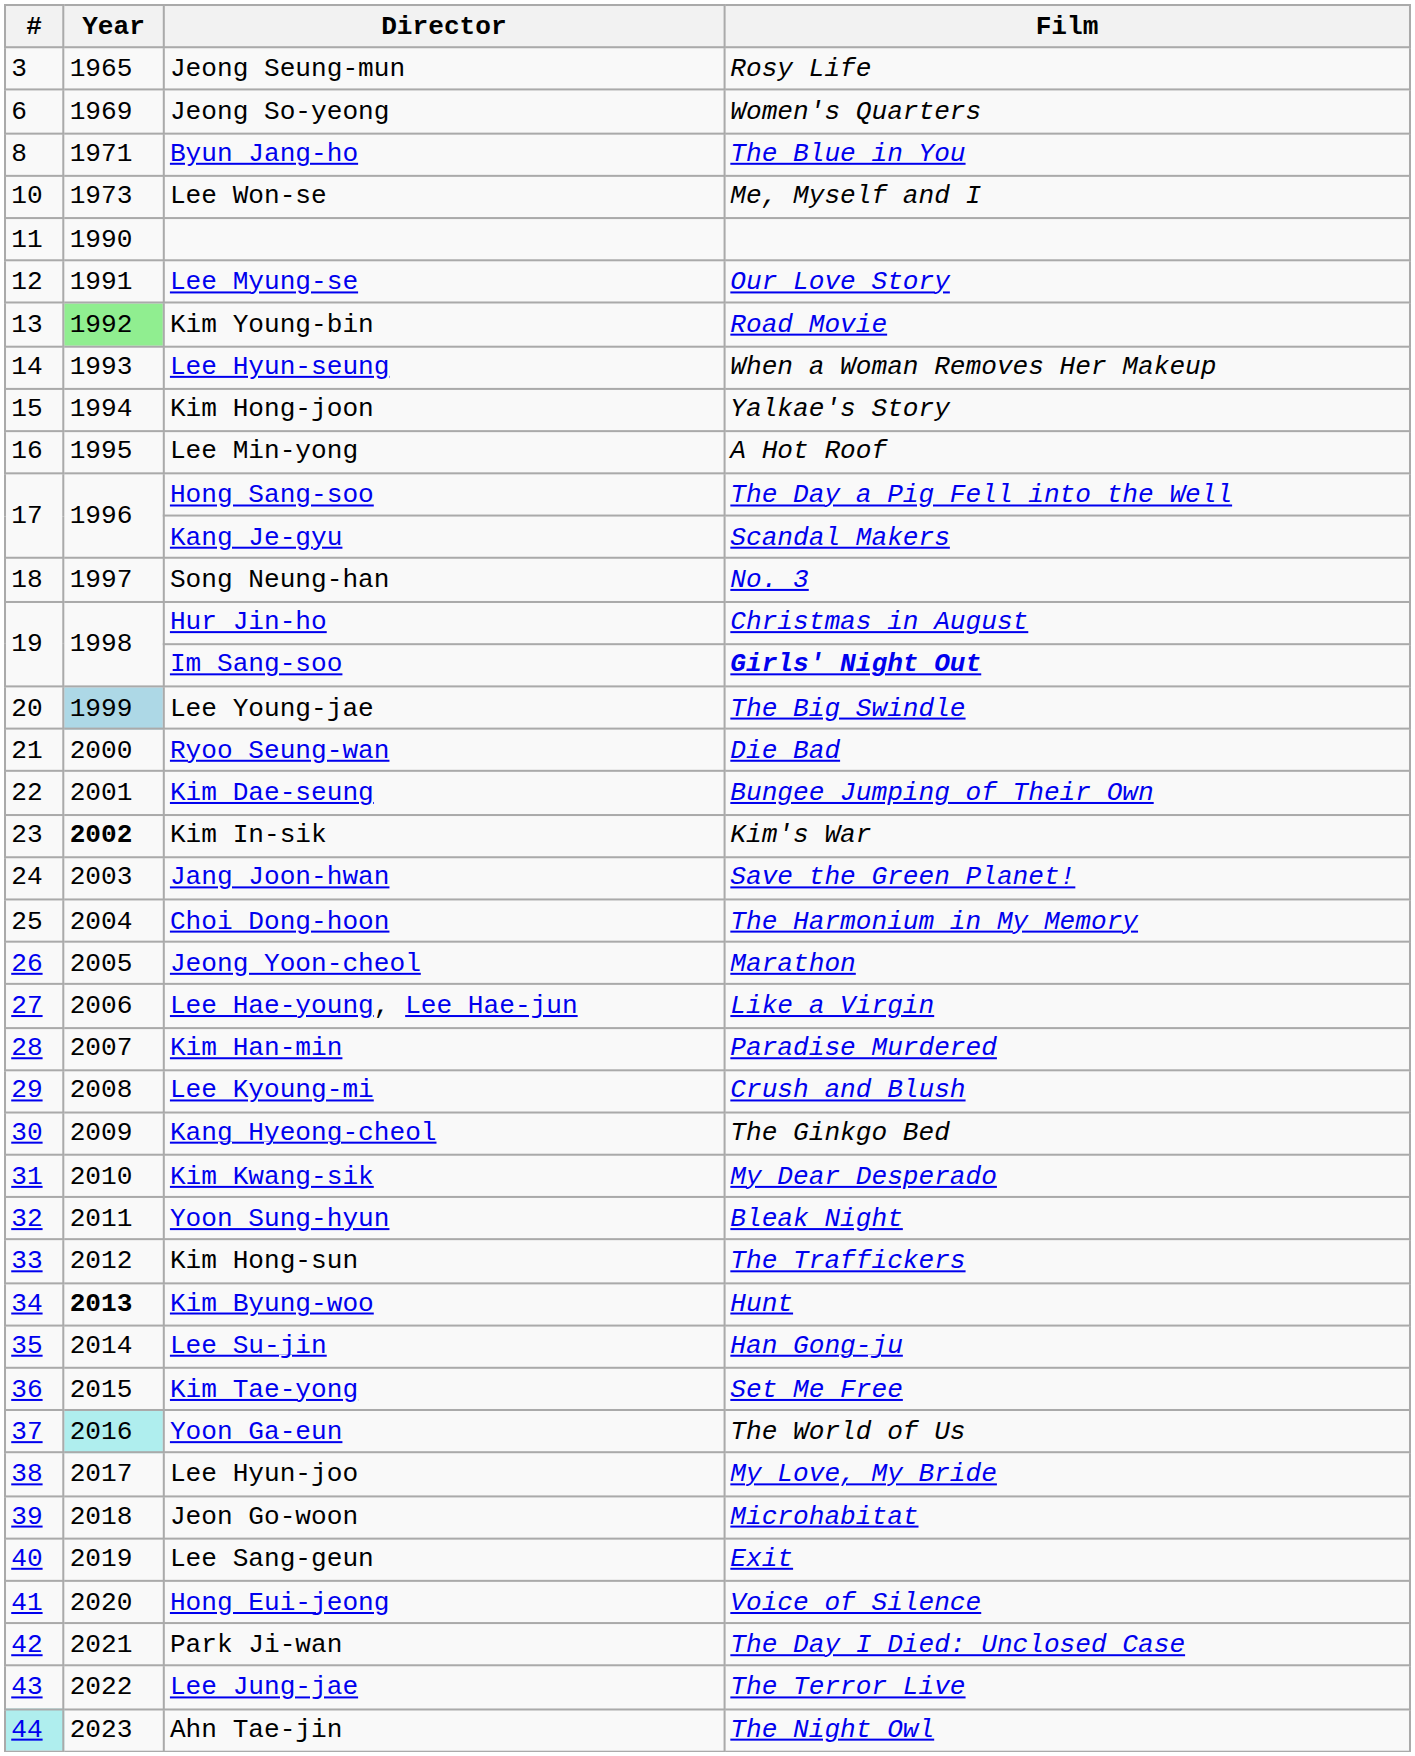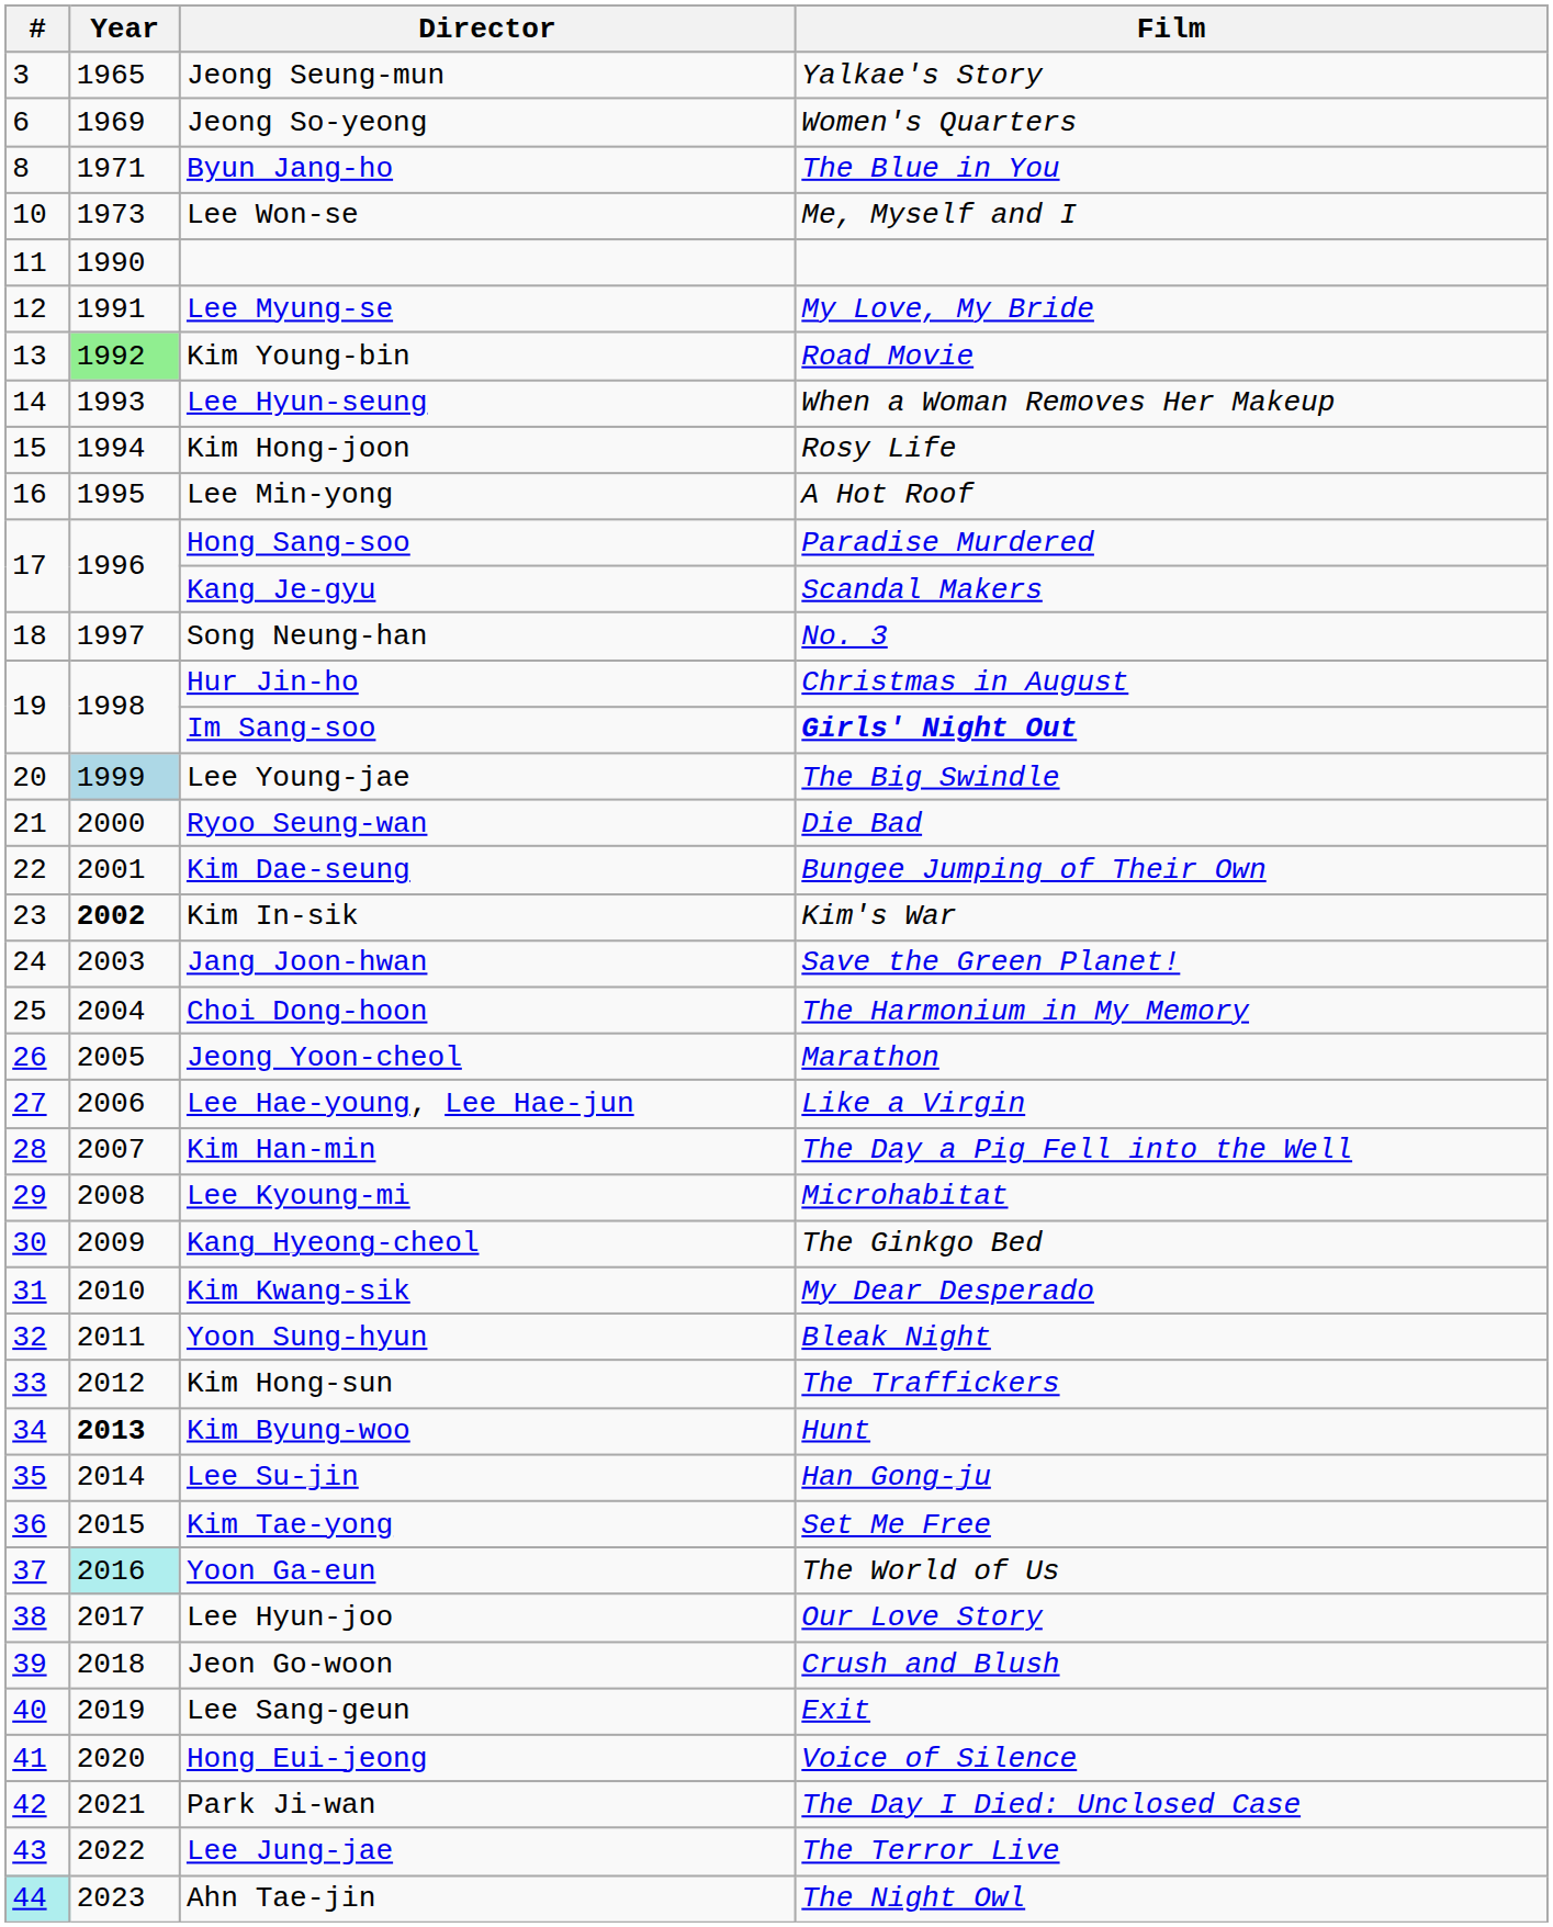 <table class="wikitable" style="width:700px">
 <tr>
 <th>#</th>
 <th>Year</th>
 <th>Director</th>
 <th>Film</th>
 </tr>
 <tr>
 <td>3</td>
 <td>1965</td>
 <td>Jeong Seung-mun</td>
-<td><em>Rosy Life</em></td>
+<td><em>Yalkae's Story</em></td>
 </tr>
 <tr>
 <td>6</td>
 <td>1969</td>
 <td>Jeong So-yeong</td>
 <td><em>Women's Quarters</em></td>
 </tr>
 <tr>
 <td>8</td>
 <td>1971</td>
 <td><a href='#'>Byun Jang-ho</a></td>
 <td><em><a href='#'>The Blue in You</a></em></td>
 </tr>
 <tr>
 <td>10</td>
 <td>1973</td>
 <td>Lee Won-se</td>
 <td><em>Me, Myself and I</em></td>
 </tr>
 <tr>
 <td>11</td>
 <td>1990</td>
 <td></td>
 <td></td>
 </tr>
 <tr>
 <td>12</td>
 <td>1991</td>
 <td><a href='#'>Lee Myung-se</a></td>
-<td><em><a href='#'>Our Love Story</a></em></td>
+<td><em><a href='#'>My Love, My Bride</a></em></td>
 </tr>
 <tr>
 <td>13</td>
 <td style="background: lightgreen;">1992</td>
 <td>Kim Young-bin</td>
 <td><em><a href='#'>Road Movie</a></em></td>
 </tr>
 <tr>
 <td>14</td>
 <td>1993</td>
 <td><a href='#'>Lee Hyun-seung</a></td>
 <td><em>When a Woman Removes Her Makeup</em></td>
 </tr>
 <tr>
 <td>15</td>
 <td>1994</td>
 <td>Kim Hong-joon</td>
-<td><em>Yalkae's Story</em></td>
+<td><em>Rosy Life</em></td>
 </tr>
 <tr>
 <td>16</td>
 <td>1995</td>
 <td>Lee Min-yong</td>
 <td><em>A Hot Roof</em></td>
 </tr>
 <tr>
 <td rowspan="2">17</td>
 <td rowspan="2">1996</td>
 <td><a href='#'>Hong Sang-soo</a></td>
-<td><em><a href='#'>The Day a Pig Fell into the Well</a></em></td>
+<td><em><a href='#'>Paradise Murdered</a></em></td>
 </tr>
 <tr>
 <td><a href='#'>Kang Je-gyu</a></td>
 <td><em><a href='#'>Scandal Makers</a></em></td>
 </tr>
 <tr>
 <td>18</td>
 <td>1997</td>
 <td>Song Neung-han</td>
 <td><em><a href='#'>No. 3</a></em></td>
 </tr>
 <tr>
 <td rowspan="2">19</td>
 <td rowspan="2">1998</td>
 <td><a href='#'>Hur Jin-ho</a></td>
 <td><em><a href='#'>Christmas in August</a></em></td>
 </tr>
 <tr>
 <td><a href='#'>Im Sang-soo</a></td>
 <td><strong><em><a href='#'>Girls' Night Out</a></em></strong></td>
 </tr>
 <tr>
 <td>20</td>
 <td style="background: lightblue;">1999</td>
 <td>Lee Young-jae</td>
 <td><em><a href='#'>The Big Swindle</a></em></td>
 </tr>
 <tr>
 <td>21</td>
 <td>2000</td>
 <td><a href='#'>Ryoo Seung-wan</a></td>
 <td><em><a href='#'>Die Bad</a></em></td>
 </tr>
 <tr>
 <td>22</td>
 <td>2001</td>
 <td><a href='#'>Kim Dae-seung</a></td>
 <td><em><a href='#'>Bungee Jumping of Their Own</a></em></td>
 </tr>
 <tr>
 <td>23</td>
 <td><strong>2002</strong></td>
 <td>Kim In-sik</td>
 <td><em>Kim's War</em></td>
 </tr>
 <tr>
 <td>24</td>
 <td>2003</td>
 <td><a href='#'>Jang Joon-hwan</a></td>
 <td><em><a href='#'>Save the Green Planet!</a></em></td>
 </tr>
 <tr>
 <td>25</td>
 <td>2004</td>
 <td><a href='#'>Choi Dong-hoon</a></td>
 <td><em><a href='#'>The Harmonium in My Memory</a></em></td>
 </tr>
 <tr>
 <td><a href='#'>26</a></td>
 <td>2005</td>
 <td><a href='#'>Jeong Yoon-cheol</a></td>
 <td><em><a href='#'>Marathon</a></em></td>
 </tr>
 <tr>
 <td><a href='#'>27</a></td>
 <td>2006</td>
 <td><a href='#'>Lee Hae-young</a>, <a href='#'>Lee Hae-jun</a></td>
 <td><em><a href='#'>Like a Virgin</a></em></td>
 </tr>
 <tr>
 <td><a href='#'>28</a></td>
 <td>2007</td>
 <td><a href='#'>Kim Han-min</a></td>
-<td><em><a href='#'>Paradise Murdered</a></em></td>
+<td><em><a href='#'>The Day a Pig Fell into the Well</a></em></td>
 </tr>
 <tr>
 <td><a href='#'>29</a></td>
 <td>2008</td>
 <td><a href='#'>Lee Kyoung-mi</a></td>
-<td><em><a href='#'>Crush and Blush</a></em></td>
+<td><em><a href='#'>Microhabitat</a></em></td>
 </tr>
 <tr>
 <td><a href='#'>30</a></td>
 <td>2009</td>
 <td><a href='#'>Kang Hyeong-cheol</a></td>
 <td><em>The Ginkgo Bed</em></td>
 </tr>
 <tr>
 <td><a href='#'>31</a></td>
 <td>2010</td>
 <td><a href='#'>Kim Kwang-sik</a></td>
 <td><em><a href='#'>My Dear Desperado</a></em></td>
 </tr>
 <tr>
 <td><a href='#'>32</a></td>
 <td>2011</td>
 <td><a href='#'>Yoon Sung-hyun</a></td>
 <td><em><a href='#'>Bleak Night</a></em></td>
 </tr>
 <tr>
 <td><a href='#'>33</a></td>
 <td>2012</td>
 <td>Kim Hong-sun</td>
 <td><em><a href='#'>The Traffickers</a></em></td>
 </tr>
 <tr>
 <td><a href='#'>34</a></td>
 <td><strong>2013</strong></td>
 <td><a href='#'>Kim Byung-woo</a></td>
 <td><em><a href='#'>Hunt</a></em></td>
 </tr>
 <tr>
 <td><a href='#'>35</a></td>
 <td>2014</td>
 <td><a href='#'>Lee Su-jin</a></td>
 <td><em><a href='#'>Han Gong-ju</a></em></td>
 </tr>
 <tr>
 <td><a href='#'>36</a></td>
 <td>2015</td>
 <td><a href='#'>Kim Tae-yong</a></td>
 <td><em><a href='#'>Set Me Free</a></em></td>
 </tr>
 <tr>
 <td><a href='#'>37</a></td>
 <td style="background: paleturquoise;">2016</td>
 <td><a href='#'>Yoon Ga-eun</a></td>
 <td><em>The World of Us</em></td>
 </tr>
 <tr>
 <td><a href='#'>38</a></td>
 <td>2017</td>
 <td>Lee Hyun-joo</td>
-<td><em><a href='#'>My Love, My Bride</a></em></td>
+<td><em><a href='#'>Our Love Story</a></em></td>
 </tr>
 <tr>
 <td><a href='#'>39</a></td>
 <td>2018</td>
 <td>Jeon Go-woon</td>
-<td><em><a href='#'>Microhabitat</a></em></td>
+<td><em><a href='#'>Crush and Blush</a></em></td>
 </tr>
 <tr>
 <td><a href='#'>40</a></td>
 <td>2019</td>
 <td>Lee Sang-geun</td>
 <td><em><a href='#'>Exit</a></em></td>
 </tr>
 <tr>
 <td><a href='#'>41</a></td>
 <td>2020</td>
 <td><a href='#'>Hong Eui-jeong</a></td>
 <td><em><a href='#'>Voice of Silence</a></em></td>
 </tr>
 <tr>
 <td><a href='#'>42</a></td>
 <td>2021</td>
 <td>Park Ji-wan</td>
 <td><em><a href='#'>The Day I Died: Unclosed Case</a></em></td>
 </tr>
 <tr>
 <td><a href='#'>43</a></td>
 <td>2022</td>
 <td><a href='#'>Lee Jung-jae</a></td>
 <td><em><a href='#'>The Terror Live</a></em></td>
 </tr>
 <tr>
 <td style="background: paleturquoise;"><a href='#'>44</a></td>
 <td>2023</td>
 <td>Ahn Tae-jin</td>
 <td><em><a href='#'>The Night Owl</a></em></td>
 </tr>
 </table>
